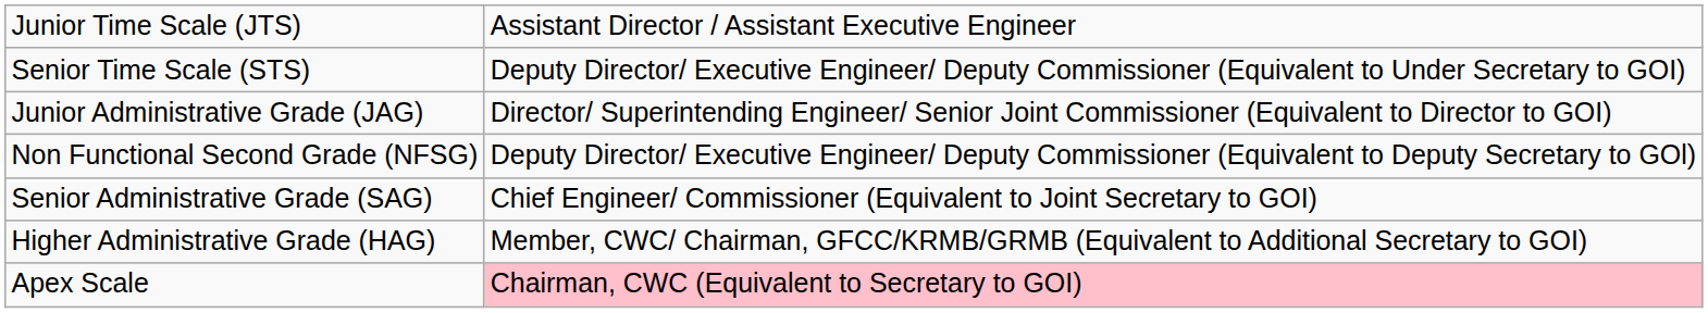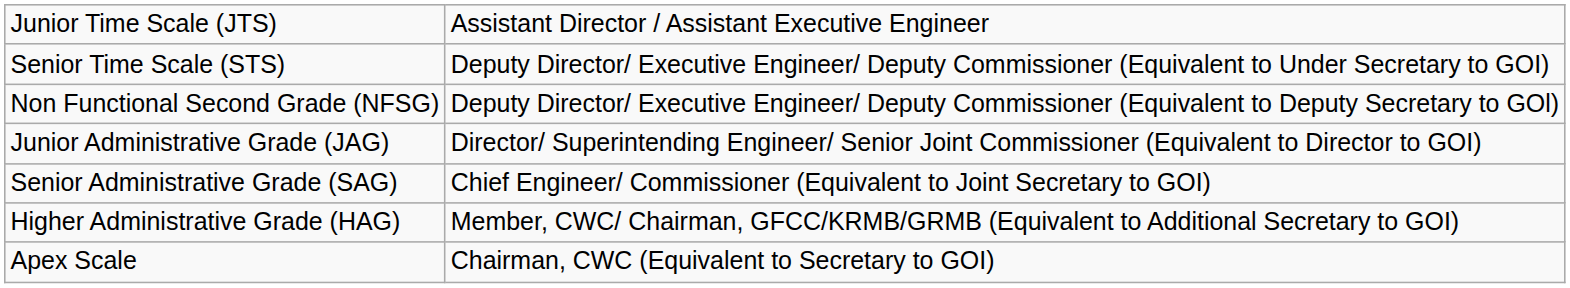 <table class="wikitable">
 <tr>
 <td>Junior Time Scale (JTS)</td>
 <td>Assistant Director / Assistant Executive Engineer</td>
 </tr>
 <tr>
 <td>Senior Time Scale (STS)</td>
 <td>Deputy Director/ Executive Engineer/ Deputy Commissioner (Equivalent to  Under Secretary to GOI)</td>
 </tr>
 <tr>
+<td>Non Functional Second Grade (NFSG)</td>
+<td>Deputy Director/ Executive Engineer/ Deputy Commissioner (Equivalent to  Deputy Secretary to GOl)</td>
+</tr>
+<tr>
 <td>Junior Administrative Grade (JAG)</td>
 <td>Director/ Superintending Engineer/ Senior Joint Commissioner  (Equivalent to Director to GOI)</td>
-</tr>
-<tr>
-<td>Non Functional Second Grade (NFSG)</td>
-<td>Deputy Director/ Executive Engineer/ Deputy Commissioner (Equivalent to  Deputy Secretary to GOl)</td>
 </tr>
 <tr>
 <td>Senior Administrative Grade (SAG)</td>
 <td>Chief Engineer/ Commissioner (Equivalent to Joint Secretary to GOI)</td>
 </tr>
 <tr>
 <td>Higher Administrative Grade (HAG)</td>
 <td>Member, CWC/ Chairman, GFCC/KRMB/GRMB (Equivalent to Additional  Secretary to GOI)</td>
 </tr>
 <tr>
 <td>Apex Scale</td>
-<td style="background: pink;">Chairman, CWC (Equivalent to Secretary to GOI)</td>
+<td>Chairman, CWC (Equivalent to Secretary to GOI)</td>
 </tr>
 </table>
